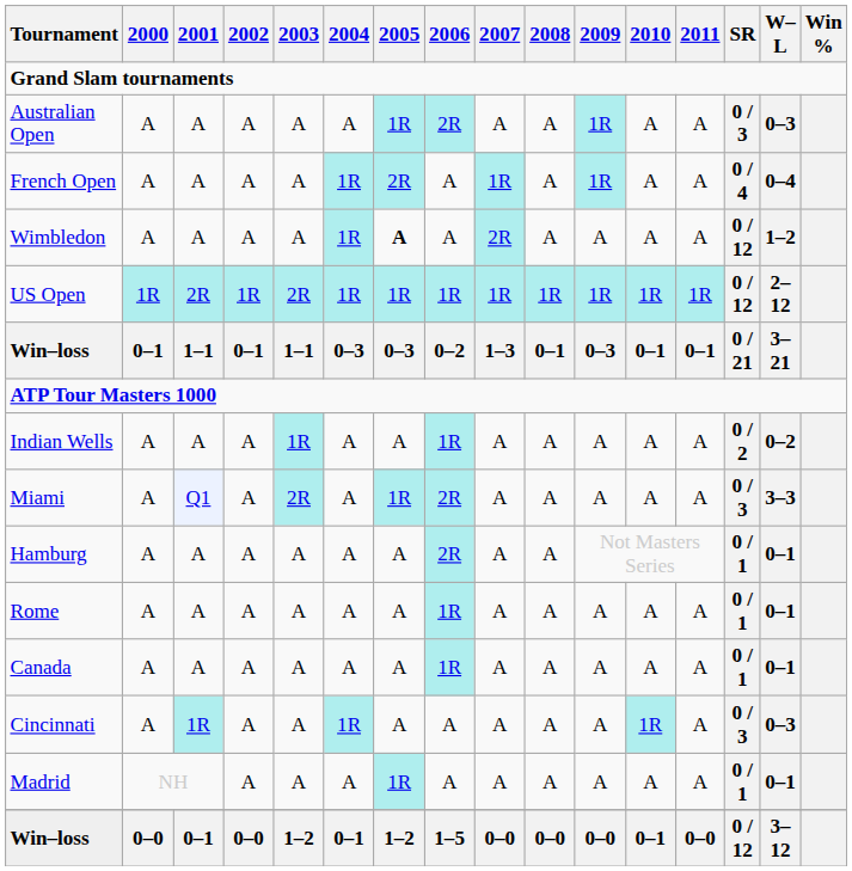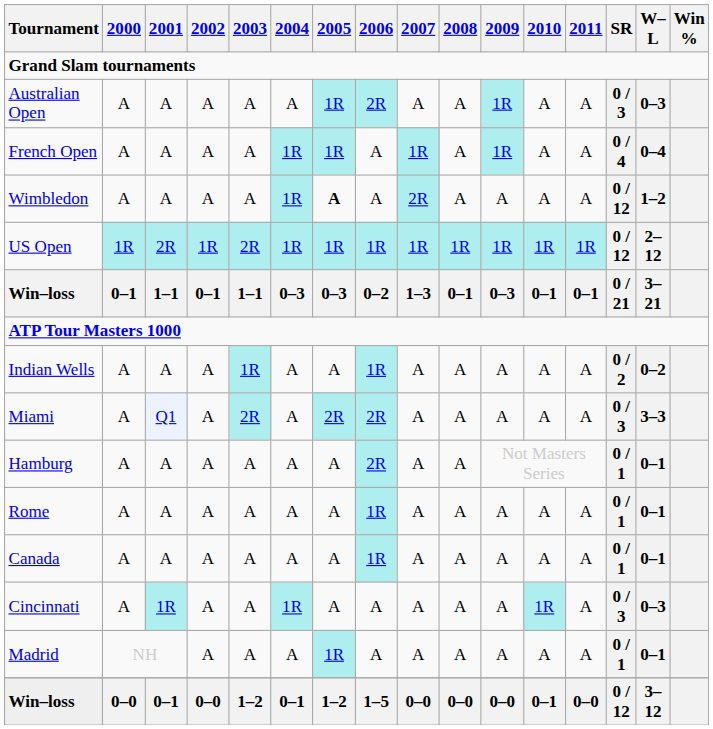 <table class=wikitable style=text-align:center;font-size:97%>
 <tr>
 <th>Tournament</th>
 <th><a href='#'>2000</a></th>
 <th><a href='#'>2001</a></th>
 <th><a href='#'>2002</a></th>
 <th><a href='#'>2003</a></th>
 <th><a href='#'>2004</a></th>
 <th><a href='#'>2005</a></th>
 <th><a href='#'>2006</a></th>
 <th><a href='#'>2007</a></th>
 <th><a href='#'>2008</a></th>
 <th><a href='#'>2009</a></th>
 <th><a href='#'>2010</a></th>
 <th><a href='#'>2011</a></th>
 <th>SR</th>
 <th>W–L</th>
 <th>Win %</th>
 </tr>
 <tr>
 <td colspan=20 align=left><strong>Grand Slam tournaments</strong></td>
 </tr>
 <tr>
 <td align=left><a href='#'>Australian Open</a></td>
 <td>A</td>
 <td>A</td>
 <td>A</td>
 <td>A</td>
 <td>A</td>
 <td bgcolor=afeeee><a href='#'>1R</a></td>
 <td bgcolor=afeeee><a href='#'>2R</a></td>
 <td>A</td>
 <td>A</td>
 <td bgcolor=afeeee><a href='#'>1R</a></td>
 <td>A</td>
 <td>A</td>
 <th>0 / 3</th>
 <th>0–3</th>
 <th></th>
 </tr>
 <tr>
 <td align=left><a href='#'>French Open</a></td>
 <td>A</td>
 <td>A</td>
 <td>A</td>
 <td>A</td>
 <td bgcolor=afeeee><a href='#'>1R</a></td>
-<td bgcolor=afeeee><a href='#'>2R</a></td>
+<td bgcolor=afeeee><a href='#'>1R</a></td>
 <td>A</td>
 <td bgcolor=afeeee><a href='#'>1R</a></td>
 <td>A</td>
 <td bgcolor=afeeee><a href='#'>1R</a></td>
 <td>A</td>
 <td>A</td>
 <th>0 / 4</th>
 <th>0–4</th>
 <th></th>
 </tr>
 <tr>
 <td align=left><a href='#'>Wimbledon</a></td>
 <td>A</td>
 <td>A</td>
 <td>A</td>
 <td>A</td>
 <td bgcolor=afeeee><a href='#'>1R</a></td>
 <td><strong>A</strong></td>
 <td>A</td>
 <td bgcolor=afeeee><a href='#'>2R</a></td>
 <td>A</td>
 <td>A</td>
 <td>A</td>
 <td>A</td>
 <th>0 / 12</th>
 <th>1–2</th>
 <th></th>
 </tr>
 <tr>
 <td align=left><a href='#'>US Open</a></td>
 <td bgcolor=afeeee><a href='#'>1R</a></td>
 <td bgcolor=afeeee><a href='#'>2R</a></td>
 <td bgcolor=afeeee><a href='#'>1R</a></td>
 <td bgcolor=afeeee><a href='#'>2R</a></td>
 <td bgcolor=afeeee><a href='#'>1R</a></td>
 <td bgcolor=afeeee><a href='#'>1R</a></td>
 <td bgcolor=afeeee><a href='#'>1R</a></td>
 <td bgcolor=afeeee><a href='#'>1R</a></td>
 <td bgcolor=afeeee><a href='#'>1R</a></td>
 <td bgcolor=afeeee><a href='#'>1R</a></td>
 <td bgcolor=afeeee><a href='#'>1R</a></td>
 <td bgcolor=afeeee><a href='#'>1R</a></td>
 <th>0 / 12</th>
 <th>2–12</th>
 <th></th>
 </tr>
 <tr>
 <th style=text-align:left>Win–loss</th>
 <th>0–1</th>
 <th>1–1</th>
 <th>0–1</th>
 <th>1–1</th>
 <th>0–3</th>
 <th>0–3</th>
 <th>0–2</th>
 <th>1–3</th>
 <th>0–1</th>
 <th>0–3</th>
 <th>0–1</th>
 <th>0–1</th>
 <th>0 / 21</th>
 <th>3–21</th>
 <th></th>
 </tr>
 <tr>
 <td colspan=25 style=text-align:left><strong><a href='#'>ATP Tour Masters 1000</a></strong></td>
 </tr>
 <tr>
 <td align=left><a href='#'>Indian Wells</a></td>
 <td>A</td>
 <td>A</td>
 <td>A</td>
 <td bgcolor=afeeee><a href='#'>1R</a></td>
 <td>A</td>
 <td>A</td>
 <td bgcolor=afeeee><a href='#'>1R</a></td>
 <td>A</td>
 <td>A</td>
 <td>A</td>
 <td>A</td>
 <td>A</td>
 <th>0 / 2</th>
 <th>0–2</th>
 <th></th>
 </tr>
 <tr>
 <td align=left><a href='#'>Miami</a></td>
 <td>A</td>
 <td bgcolor=ecf2ff><a href='#'>Q1</a></td>
 <td>A</td>
 <td bgcolor=afeeee><a href='#'>2R</a></td>
 <td>A</td>
-<td bgcolor=afeeee><a href='#'>1R</a></td>
+<td bgcolor=afeeee><a href='#'>2R</a></td>
 <td bgcolor=afeeee><a href='#'>2R</a></td>
 <td>A</td>
 <td>A</td>
 <td>A</td>
 <td>A</td>
 <td>A</td>
 <th>0 / 3</th>
 <th>3–3</th>
 <th></th>
 </tr>
 <tr>
 <td align=left><a href='#'>Hamburg</a></td>
 <td>A</td>
 <td>A</td>
 <td>A</td>
 <td>A</td>
 <td>A</td>
 <td>A</td>
 <td bgcolor=afeeee><a href='#'>2R</a></td>
 <td>A</td>
 <td>A</td>
 <td colspan=3 style=color:#cccccc>Not Masters Series</td>
 <th>0 / 1</th>
 <th>0–1</th>
 <th></th>
 </tr>
 <tr>
 <td align=left><a href='#'>Rome</a></td>
 <td>A</td>
 <td>A</td>
 <td>A</td>
 <td>A</td>
 <td>A</td>
 <td>A</td>
 <td bgcolor=afeeee><a href='#'>1R</a></td>
 <td>A</td>
 <td>A</td>
 <td>A</td>
 <td>A</td>
 <td>A</td>
 <th>0 / 1</th>
 <th>0–1</th>
 <th></th>
 </tr>
 <tr>
 <td align=left><a href='#'>Canada</a></td>
 <td>A</td>
 <td>A</td>
 <td>A</td>
 <td>A</td>
 <td>A</td>
 <td>A</td>
 <td bgcolor=afeeee><a href='#'>1R</a></td>
 <td>A</td>
 <td>A</td>
 <td>A</td>
 <td>A</td>
 <td>A</td>
 <th>0 / 1</th>
 <th>0–1</th>
 <th></th>
 </tr>
 <tr>
 <td align=left><a href='#'>Cincinnati</a></td>
 <td>A</td>
 <td bgcolor=afeeee><a href='#'>1R</a></td>
 <td>A</td>
 <td>A</td>
 <td bgcolor=afeeee><a href='#'>1R</a></td>
 <td>A</td>
 <td>A</td>
 <td>A</td>
 <td>A</td>
 <td>A</td>
 <td bgcolor=afeeee><a href='#'>1R</a></td>
 <td>A</td>
 <th>0 / 3</th>
 <th>0–3</th>
 <th></th>
 </tr>
 <tr>
 <td align=left><a href='#'>Madrid</a></td>
 <td colspan=2 style=color:#cccccc>NH</td>
 <td>A</td>
 <td>A</td>
 <td>A</td>
 <td bgcolor=afeeee><a href='#'>1R</a></td>
 <td>A</td>
 <td>A</td>
 <td>A</td>
 <td>A</td>
 <td>A</td>
 <td>A</td>
 <th>0 / 1</th>
 <th>0–1</th>
 <th></th>
 </tr>
 <tr>
 </tr>
 <tr style=font-weight:bold;background:#efefef>
 <td style=text-align:left>Win–loss</td>
 <th>0–0</th>
 <th>0–1</th>
 <th>0–0</th>
 <th>1–2</th>
 <th>0–1</th>
 <th>1–2</th>
 <th>1–5</th>
 <th>0–0</th>
 <th>0–0</th>
 <th>0–0</th>
 <th>0–1</th>
 <th>0–0</th>
 <th>0 / 12</th>
 <th>3–12</th>
 <th></th>
 </tr>
 </table>
